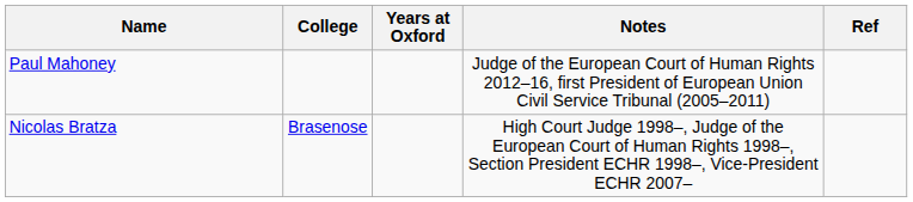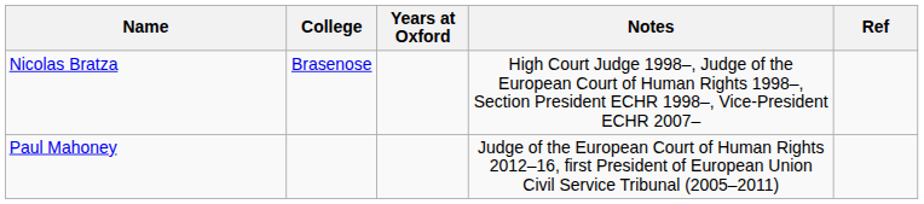 <table class="wikitable sortable">
 <tr>
 <th width="*">Name</th>
 <th width="10%">College</th>
 <th width="10%">Years at Oxford</th>
 <th width="40%">Notes</th>
 <th width="*">Ref</th>
 </tr>
 <tr valign="top">
+<td><a href='#'>Nicolas Bratza</a></td>
+<td align="center"><a href='#'>Brasenose</a></td>
+<td align="center"></td>
+<td align="center">High Court Judge 1998–, Judge of the European Court of Human Rights 1998–, Section President ECHR 1998–, Vice-President ECHR 2007–</td>
+<td align="center"></td>
+</tr>
+<tr valign="top">
 <td><a href='#'>Paul Mahoney</a></td>
 <td align="center"></td>
 <td align="center"></td>
 <td align="center">Judge of the European Court of Human Rights 2012–16, first President of European Union Civil Service Tribunal (2005–2011)</td>
 <td align="center"></td>
 </tr>
-<tr valign="top">
-<td><a href='#'>Nicolas Bratza</a></td>
-<td align="center"><a href='#'>Brasenose</a></td>
-<td align="center"></td>
-<td align="center">High Court Judge 1998–, Judge of the European Court of Human Rights 1998–, Section President ECHR 1998–, Vice-President ECHR 2007–</td>
-<td align="center"></td>
-</tr>
 </table>
